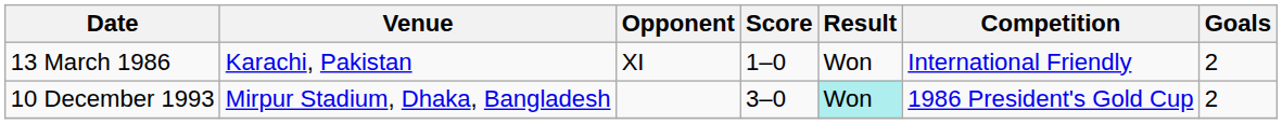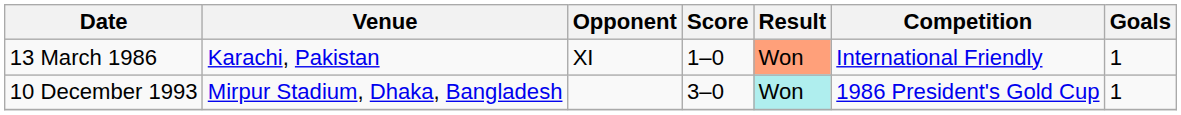 <table class="wikitable collapsible">
 <tr>
 <th>Date</th>
 <th>Venue</th>
 <th>Opponent</th>
 <th>Score</th>
 <th>Result</th>
 <th>Competition</th>
 <th>Goals</th>
 </tr>
 <tr>
 <td>13 March 1986</td>
 <td><a href='#'>Karachi</a>, <a href='#'>Pakistan</a></td>
 <td> XI</td>
 <td>1–0</td>
-<td>Won</td>
+<td style="background: lightsalmon;">Won</td>
 <td><a href='#'>International Friendly</a></td>
-<td>2</td>
+<td>1</td>
 </tr>
 <tr>
 <td>10 December 1993</td>
 <td><a href='#'>Mirpur Stadium</a>, <a href='#'>Dhaka</a>, <a href='#'>Bangladesh</a></td>
 <td></td>
 <td>3–0</td>
 <td style="background: paleturquoise;">Won</td>
 <td><a href='#'>1986 President's Gold Cup</a></td>
-<td>2</td>
+<td>1</td>
 </tr>
 <tr>
 </tr>
 </table>
